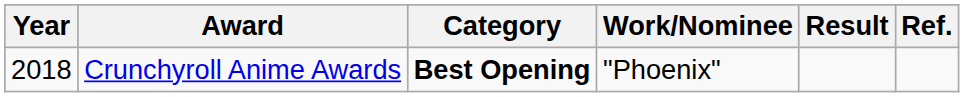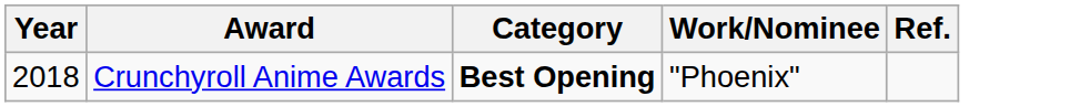 <table class="wikitable">
 <tr>
 <th>Year</th>
 <th>Award</th>
 <th>Category</th>
 <th>Work/Nominee</th>
-<th>Result</th>
 <th class="unsortable">Ref.</th>
 </tr>
 <tr>
 <td rowspan="1">2018</td>
 <td rowspan="1"><a href='#'>Crunchyroll Anime Awards</a></td>
 <td><strong>Best Opening</strong></td>
 <td>"Phoenix"<br></td>
 <td></td>
-<td></td>
 </tr>
 </table>
